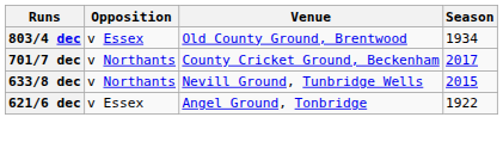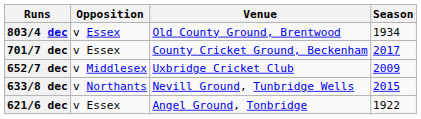 <table class="wikitable">
 <tr>
 <th>Runs</th>
 <th>Opposition</th>
 <th>Venue</th>
 <th>Season</th>
 </tr>
 <tr>
 <th>803/4 <a href='#'>dec</a></th>
 <td>v <a href='#'>Essex</a></td>
 <td><a href='#'>Old County Ground, Brentwood</a></td>
 <td>1934</td>
 </tr>
 <tr>
 <th>701/7 dec</th>
-<td>v <a href='#'>Northants</a></td>
+<td>v Essex</td>
 <td><a href='#'>County Cricket Ground, Beckenham</a></td>
 <td><a href='#'>2017</a></td>
+</tr>
+<tr>
+<th>652/7 dec</th>
+<td>v <a href='#'>Middlesex</a></td>
+<td><a href='#'>Uxbridge Cricket Club</a></td>
+<td><a href='#'>2009</a></td>
 </tr>
 <tr>
 <th>633/8 dec</th>
 <td>v <a href='#'>Northants</a></td>
 <td><a href='#'>Nevill Ground</a>, <a href='#'>Tunbridge Wells</a></td>
 <td><a href='#'>2015</a></td>
 </tr>
 <tr>
 <th>621/6 dec</th>
 <td>v Essex</td>
 <td><a href='#'>Angel Ground</a>, <a href='#'>Tonbridge</a></td>
 <td>1922</td>
 </tr>
 </table>
